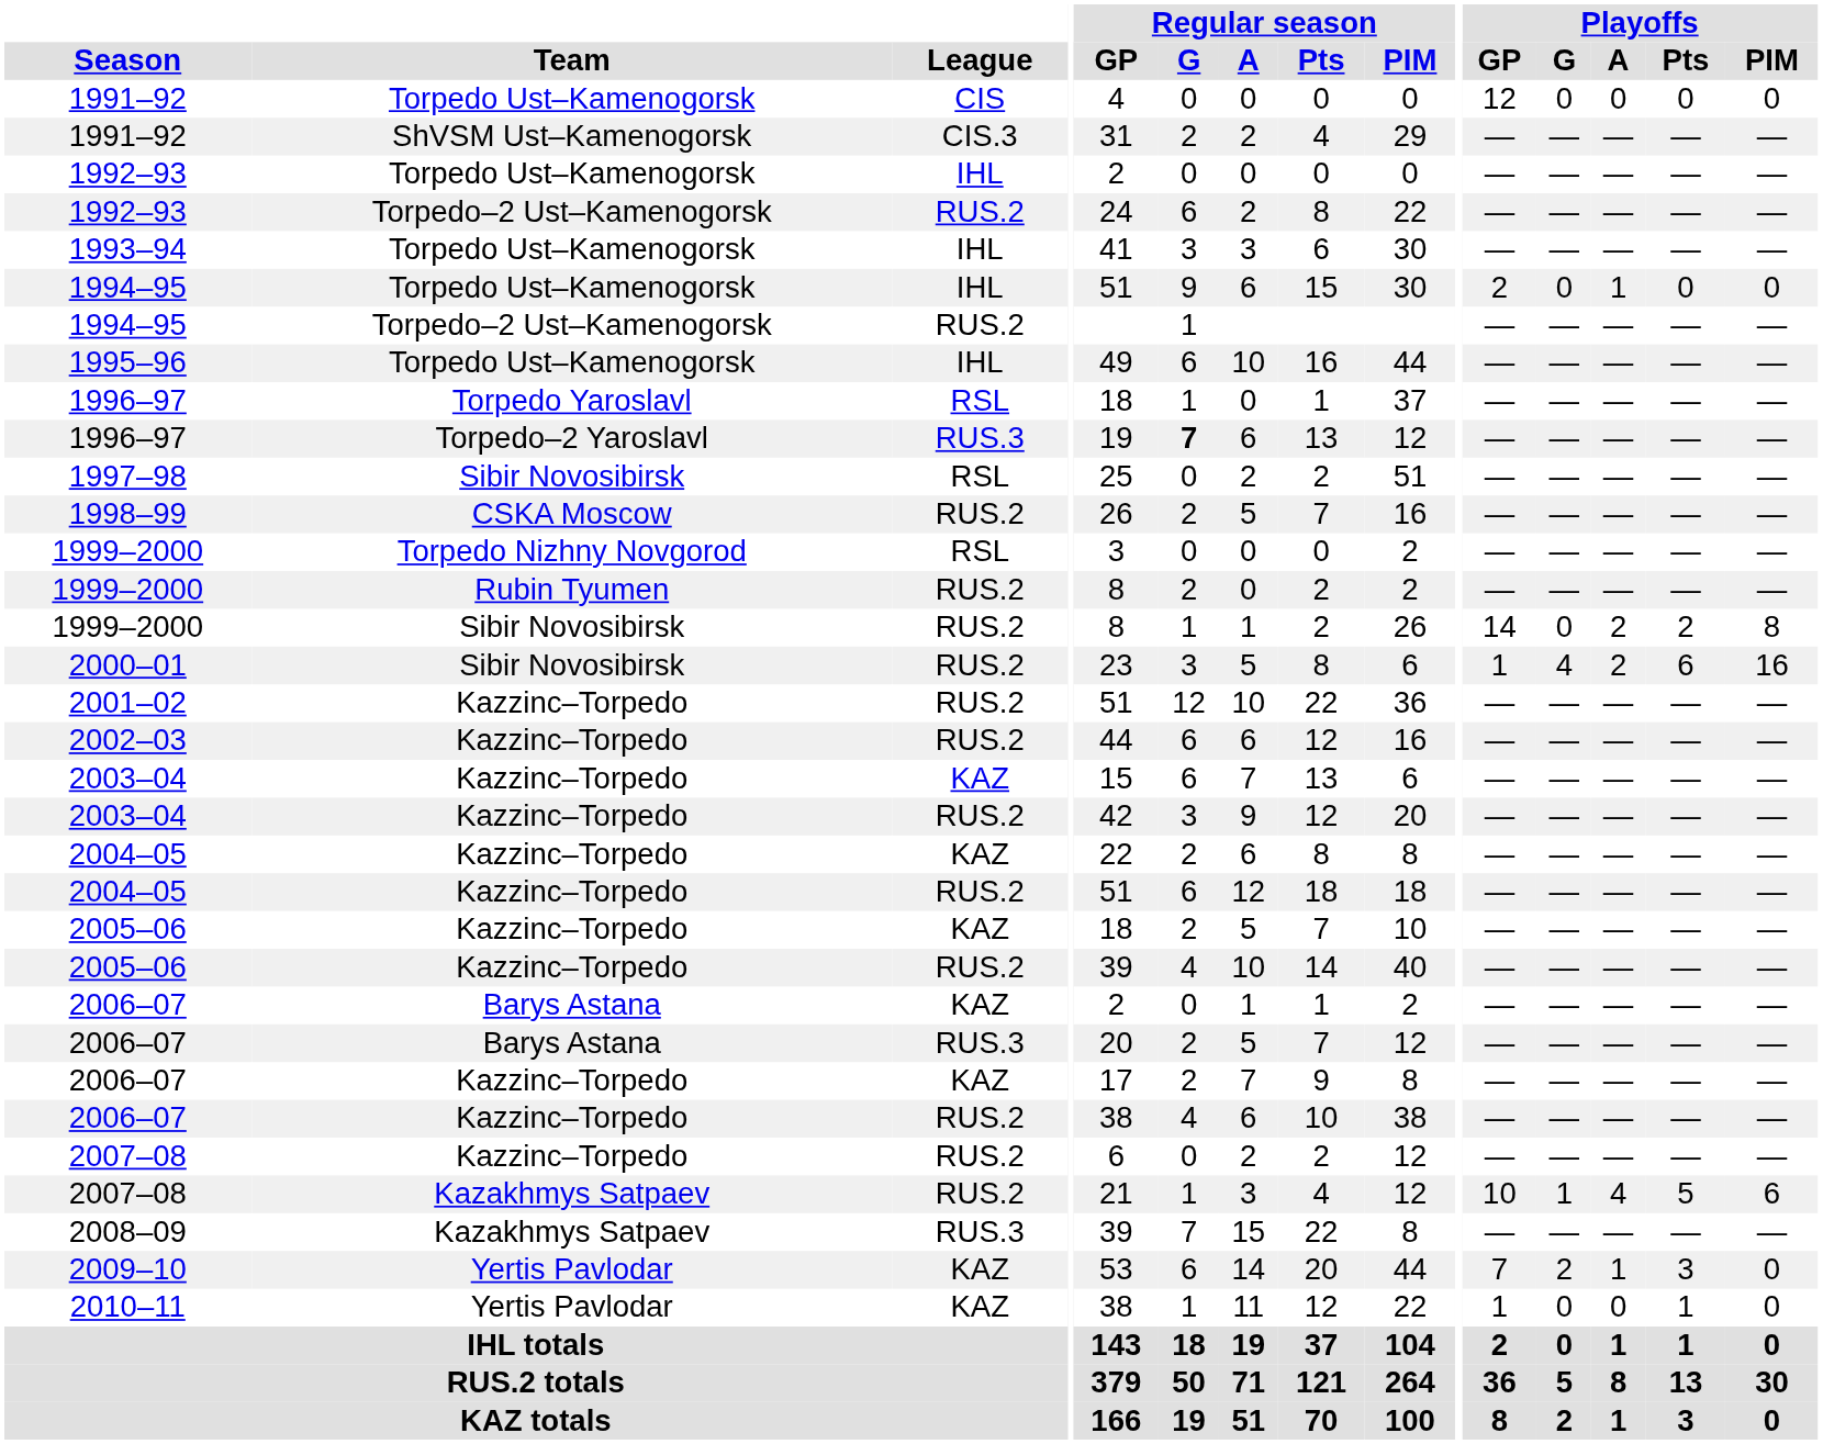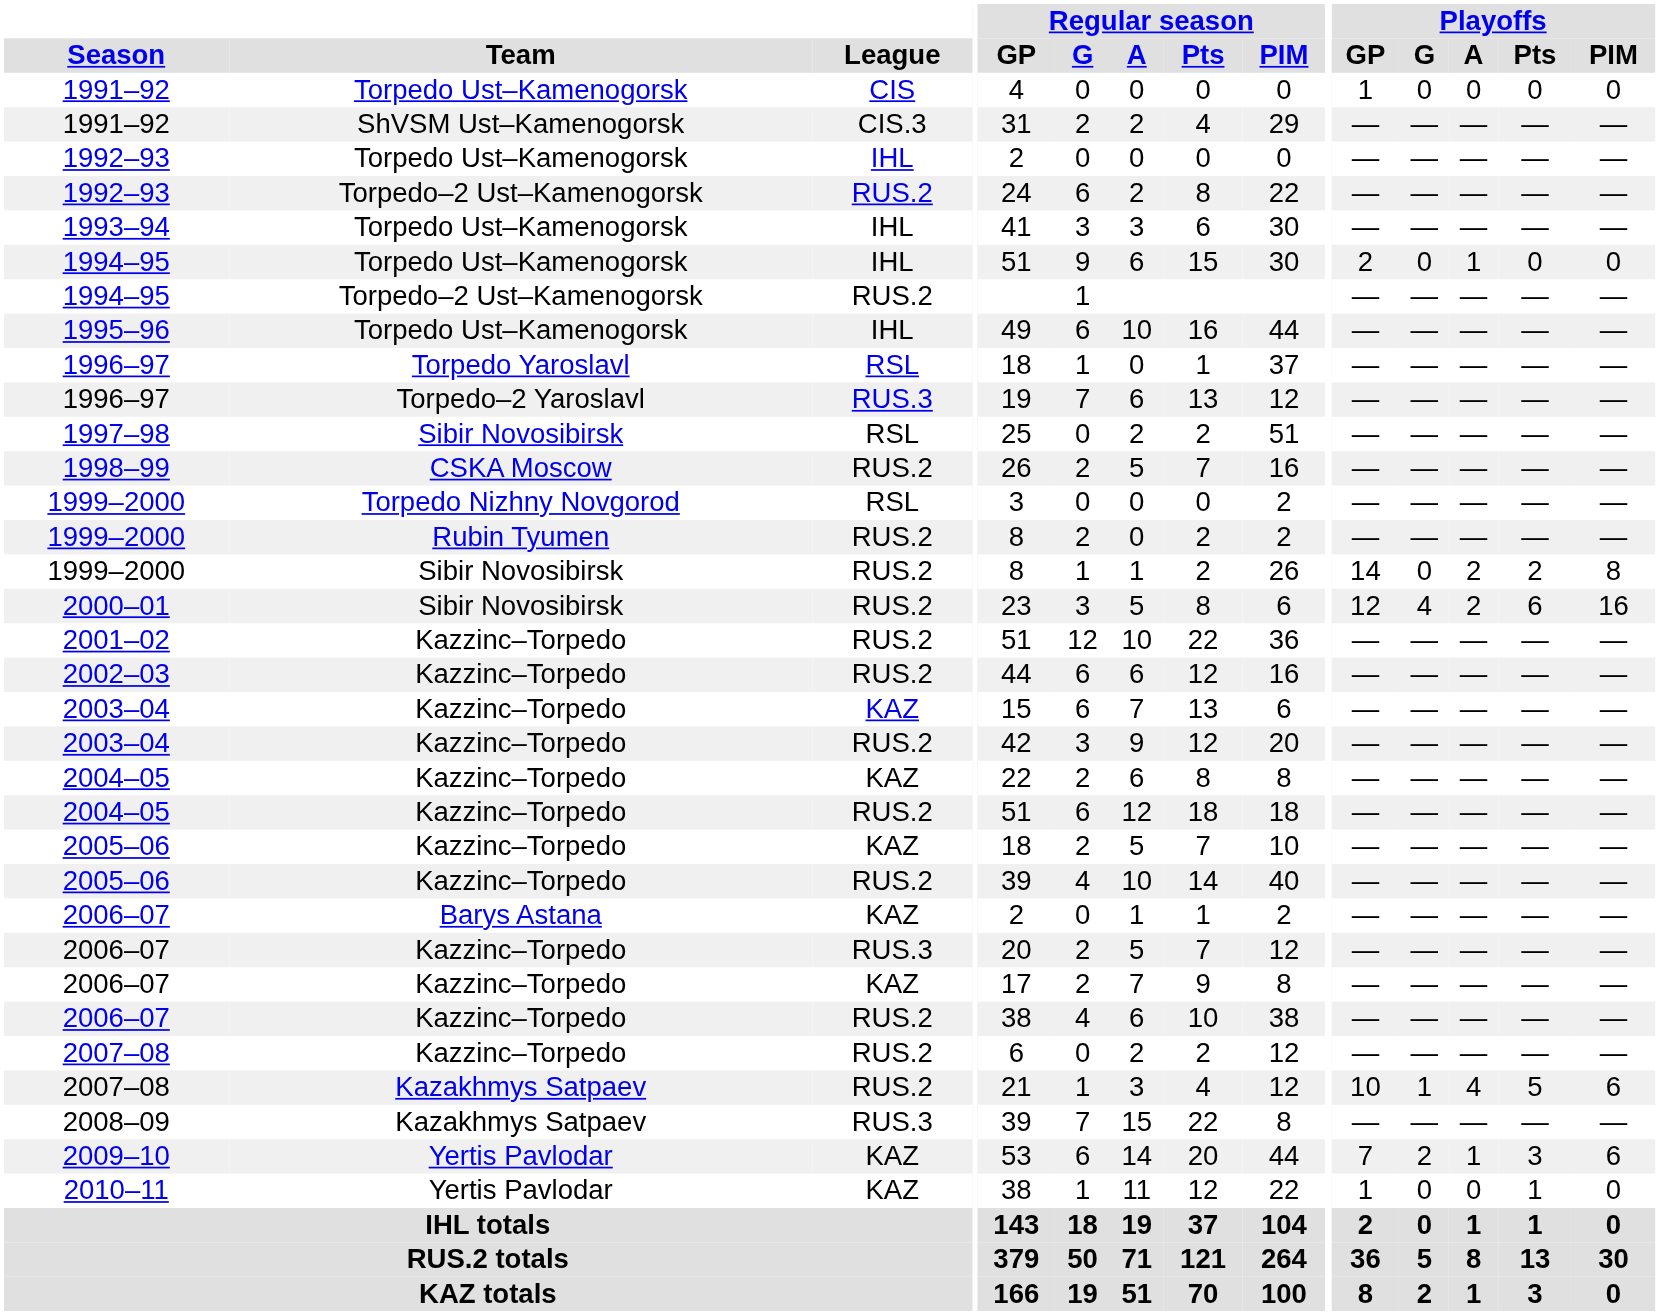 <table border="0" cellpadding="1" cellspacing="0" style="text-align:center; width:60em">
 <tr bgcolor="#e0e0e0">
 <th colspan="3" bgcolor="#ffffff"></th>
 <th rowspan="99" bgcolor="#ffffff"></th>
 <th colspan="5"><a href='#'>Regular season</a></th>
 <th rowspan="99" bgcolor="#ffffff"></th>
 <th colspan="5"><a href='#'>Playoffs</a></th>
 </tr>
 <tr bgcolor="#e0e0e0">
 <th><a href='#'>Season</a></th>
 <th>Team</th>
 <th>League</th>
 <th>GP</th>
 <th><a href='#'>G</a></th>
 <th><a href='#'>A</a></th>
 <th><a href='#'>Pts</a></th>
 <th><a href='#'>PIM</a></th>
 <th>GP</th>
 <th>G</th>
 <th>A</th>
 <th>Pts</th>
 <th>PIM</th>
 </tr>
 <tr>
 <td><a href='#'>1991–92</a></td>
 <td><a href='#'>Torpedo Ust–Kamenogorsk</a></td>
 <td><a href='#'>CIS</a></td>
 <td>4</td>
 <td>0</td>
 <td>0</td>
 <td>0</td>
 <td>0</td>
-<td>12</td>
+<td>1</td>
 <td>0</td>
 <td>0</td>
 <td>0</td>
 <td>0</td>
 </tr>
 <tr bgcolor="#f0f0f0">
 <td>1991–92</td>
 <td>ShVSM Ust–Kamenogorsk</td>
 <td>CIS.3</td>
 <td>31</td>
 <td>2</td>
 <td>2</td>
 <td>4</td>
 <td>29</td>
 <td>—</td>
 <td>—</td>
 <td>—</td>
 <td>—</td>
 <td>—</td>
 </tr>
 <tr>
 <td><a href='#'>1992–93</a></td>
 <td>Torpedo Ust–Kamenogorsk</td>
 <td><a href='#'>IHL</a></td>
 <td>2</td>
 <td>0</td>
 <td>0</td>
 <td>0</td>
 <td>0</td>
 <td>—</td>
 <td>—</td>
 <td>—</td>
 <td>—</td>
 <td>—</td>
 </tr>
 <tr bgcolor="#f0f0f0">
 <td><a href='#'>1992–93</a></td>
 <td>Torpedo–2 Ust–Kamenogorsk</td>
 <td><a href='#'>RUS.2</a></td>
 <td>24</td>
 <td>6</td>
 <td>2</td>
 <td>8</td>
 <td>22</td>
 <td>—</td>
 <td>—</td>
 <td>—</td>
 <td>—</td>
 <td>—</td>
 </tr>
 <tr>
 <td><a href='#'>1993–94</a></td>
 <td>Torpedo Ust–Kamenogorsk</td>
 <td>IHL</td>
 <td>41</td>
 <td>3</td>
 <td>3</td>
 <td>6</td>
 <td>30</td>
 <td>—</td>
 <td>—</td>
 <td>—</td>
 <td>—</td>
 <td>—</td>
 </tr>
 <tr bgcolor="#f0f0f0">
 <td><a href='#'>1994–95</a></td>
 <td>Torpedo Ust–Kamenogorsk</td>
 <td>IHL</td>
 <td>51</td>
 <td>9</td>
 <td>6</td>
 <td>15</td>
 <td>30</td>
 <td>2</td>
 <td>0</td>
 <td>1</td>
 <td>0</td>
 <td>0</td>
 </tr>
 <tr>
 <td><a href='#'>1994–95</a></td>
 <td>Torpedo–2 Ust–Kamenogorsk</td>
 <td>RUS.2</td>
 <td></td>
 <td>1</td>
 <td></td>
 <td></td>
 <td></td>
 <td>—</td>
 <td>—</td>
 <td>—</td>
 <td>—</td>
 <td>—</td>
 </tr>
 <tr bgcolor="#f0f0f0">
 <td><a href='#'>1995–96</a></td>
 <td>Torpedo Ust–Kamenogorsk</td>
 <td>IHL</td>
 <td>49</td>
 <td>6</td>
 <td>10</td>
 <td>16</td>
 <td>44</td>
 <td>—</td>
 <td>—</td>
 <td>—</td>
 <td>—</td>
 <td>—</td>
 </tr>
 <tr>
 <td><a href='#'>1996–97</a></td>
 <td><a href='#'>Torpedo Yaroslavl</a></td>
 <td><a href='#'>RSL</a></td>
 <td>18</td>
 <td>1</td>
 <td>0</td>
 <td>1</td>
 <td>37</td>
 <td>—</td>
 <td>—</td>
 <td>—</td>
 <td>—</td>
 <td>—</td>
 </tr>
 <tr bgcolor="#f0f0f0">
 <td>1996–97</td>
 <td>Torpedo–2 Yaroslavl</td>
 <td><a href='#'>RUS.3</a></td>
 <td>19</td>
-<td><strong>7</strong></td>
+<td>7</td>
 <td>6</td>
 <td>13</td>
 <td>12</td>
 <td>—</td>
 <td>—</td>
 <td>—</td>
 <td>—</td>
 <td>—</td>
 </tr>
 <tr>
 <td><a href='#'>1997–98</a></td>
 <td><a href='#'>Sibir Novosibirsk</a></td>
 <td>RSL</td>
 <td>25</td>
 <td>0</td>
 <td>2</td>
 <td>2</td>
 <td>51</td>
 <td>—</td>
 <td>—</td>
 <td>—</td>
 <td>—</td>
 <td>—</td>
 </tr>
 <tr bgcolor="#f0f0f0">
 <td><a href='#'>1998–99</a></td>
 <td><a href='#'>CSKA Moscow</a></td>
 <td>RUS.2</td>
 <td>26</td>
 <td>2</td>
 <td>5</td>
 <td>7</td>
 <td>16</td>
 <td>—</td>
 <td>—</td>
 <td>—</td>
 <td>—</td>
 <td>—</td>
 </tr>
 <tr>
 <td><a href='#'>1999–2000</a></td>
 <td><a href='#'>Torpedo Nizhny Novgorod</a></td>
 <td>RSL</td>
 <td>3</td>
 <td>0</td>
 <td>0</td>
 <td>0</td>
 <td>2</td>
 <td>—</td>
 <td>—</td>
 <td>—</td>
 <td>—</td>
 <td>—</td>
 </tr>
 <tr bgcolor="#f0f0f0">
 <td><a href='#'>1999–2000</a></td>
 <td><a href='#'>Rubin Tyumen</a></td>
 <td>RUS.2</td>
 <td>8</td>
 <td>2</td>
 <td>0</td>
 <td>2</td>
 <td>2</td>
 <td>—</td>
 <td>—</td>
 <td>—</td>
 <td>—</td>
 <td>—</td>
 </tr>
 <tr>
 <td>1999–2000</td>
 <td>Sibir Novosibirsk</td>
 <td>RUS.2</td>
 <td>8</td>
 <td>1</td>
 <td>1</td>
 <td>2</td>
 <td>26</td>
 <td>14</td>
 <td>0</td>
 <td>2</td>
 <td>2</td>
 <td>8</td>
 </tr>
 <tr bgcolor="#f0f0f0">
 <td><a href='#'>2000–01</a></td>
 <td>Sibir Novosibirsk</td>
 <td>RUS.2</td>
 <td>23</td>
 <td>3</td>
 <td>5</td>
 <td>8</td>
 <td>6</td>
-<td>1</td>
+<td>12</td>
 <td>4</td>
 <td>2</td>
 <td>6</td>
 <td>16</td>
 </tr>
 <tr>
 <td><a href='#'>2001–02</a></td>
 <td>Kazzinc–Torpedo</td>
 <td>RUS.2</td>
 <td>51</td>
 <td>12</td>
 <td>10</td>
 <td>22</td>
 <td>36</td>
 <td>—</td>
 <td>—</td>
 <td>—</td>
 <td>—</td>
 <td>—</td>
 </tr>
 <tr bgcolor="#f0f0f0">
 <td><a href='#'>2002–03</a></td>
 <td>Kazzinc–Torpedo</td>
 <td>RUS.2</td>
 <td>44</td>
 <td>6</td>
 <td>6</td>
 <td>12</td>
 <td>16</td>
 <td>—</td>
 <td>—</td>
 <td>—</td>
 <td>—</td>
 <td>—</td>
 </tr>
 <tr>
 <td><a href='#'>2003–04</a></td>
 <td>Kazzinc–Torpedo</td>
 <td><a href='#'>KAZ</a></td>
 <td>15</td>
 <td>6</td>
 <td>7</td>
 <td>13</td>
 <td>6</td>
 <td>—</td>
 <td>—</td>
 <td>—</td>
 <td>—</td>
 <td>—</td>
 </tr>
 <tr bgcolor="#f0f0f0">
 <td><a href='#'>2003–04</a></td>
 <td>Kazzinc–Torpedo</td>
 <td>RUS.2</td>
 <td>42</td>
 <td>3</td>
 <td>9</td>
 <td>12</td>
 <td>20</td>
 <td>—</td>
 <td>—</td>
 <td>—</td>
 <td>—</td>
 <td>—</td>
 </tr>
 <tr>
 <td><a href='#'>2004–05</a></td>
 <td>Kazzinc–Torpedo</td>
 <td>KAZ</td>
 <td>22</td>
 <td>2</td>
 <td>6</td>
 <td>8</td>
 <td>8</td>
 <td>—</td>
 <td>—</td>
 <td>—</td>
 <td>—</td>
 <td>—</td>
 </tr>
 <tr bgcolor="#f0f0f0">
 <td><a href='#'>2004–05</a></td>
 <td>Kazzinc–Torpedo</td>
 <td>RUS.2</td>
 <td>51</td>
 <td>6</td>
 <td>12</td>
 <td>18</td>
 <td>18</td>
 <td>—</td>
 <td>—</td>
 <td>—</td>
 <td>—</td>
 <td>—</td>
 </tr>
 <tr>
 <td><a href='#'>2005–06</a></td>
 <td>Kazzinc–Torpedo</td>
 <td>KAZ</td>
 <td>18</td>
 <td>2</td>
 <td>5</td>
 <td>7</td>
 <td>10</td>
 <td>—</td>
 <td>—</td>
 <td>—</td>
 <td>—</td>
 <td>—</td>
 </tr>
 <tr bgcolor="#f0f0f0">
 <td><a href='#'>2005–06</a></td>
 <td>Kazzinc–Torpedo</td>
 <td>RUS.2</td>
 <td>39</td>
 <td>4</td>
 <td>10</td>
 <td>14</td>
 <td>40</td>
 <td>—</td>
 <td>—</td>
 <td>—</td>
 <td>—</td>
 <td>—</td>
 </tr>
 <tr>
 <td><a href='#'>2006–07</a></td>
 <td><a href='#'>Barys Astana</a></td>
 <td>KAZ</td>
 <td>2</td>
 <td>0</td>
 <td>1</td>
 <td>1</td>
 <td>2</td>
 <td>—</td>
 <td>—</td>
 <td>—</td>
 <td>—</td>
 <td>—</td>
 </tr>
 <tr bgcolor="#f0f0f0">
 <td>2006–07</td>
-<td>Barys Astana</td>
+<td>Kazzinc–Torpedo</td>
 <td>RUS.3</td>
 <td>20</td>
 <td>2</td>
 <td>5</td>
 <td>7</td>
 <td>12</td>
 <td>—</td>
 <td>—</td>
 <td>—</td>
 <td>—</td>
 <td>—</td>
 </tr>
 <tr>
 <td>2006–07</td>
 <td>Kazzinc–Torpedo</td>
 <td>KAZ</td>
 <td>17</td>
 <td>2</td>
 <td>7</td>
 <td>9</td>
 <td>8</td>
 <td>—</td>
 <td>—</td>
 <td>—</td>
 <td>—</td>
 <td>—</td>
 </tr>
 <tr bgcolor="#f0f0f0">
 <td><a href='#'>2006–07</a></td>
 <td>Kazzinc–Torpedo</td>
 <td>RUS.2</td>
 <td>38</td>
 <td>4</td>
 <td>6</td>
 <td>10</td>
 <td>38</td>
 <td>—</td>
 <td>—</td>
 <td>—</td>
 <td>—</td>
 <td>—</td>
 </tr>
 <tr>
 <td><a href='#'>2007–08</a></td>
 <td>Kazzinc–Torpedo</td>
 <td>RUS.2</td>
 <td>6</td>
 <td>0</td>
 <td>2</td>
 <td>2</td>
 <td>12</td>
 <td>—</td>
 <td>—</td>
 <td>—</td>
 <td>—</td>
 <td>—</td>
 </tr>
 <tr bgcolor="#f0f0f0">
 <td>2007–08</td>
 <td><a href='#'>Kazakhmys Satpaev</a></td>
 <td>RUS.2</td>
 <td>21</td>
 <td>1</td>
 <td>3</td>
 <td>4</td>
 <td>12</td>
 <td>10</td>
 <td>1</td>
 <td>4</td>
 <td>5</td>
 <td>6</td>
 </tr>
 <tr>
 <td>2008–09</td>
 <td>Kazakhmys Satpaev</td>
 <td>RUS.3</td>
 <td>39</td>
 <td>7</td>
 <td>15</td>
 <td>22</td>
 <td>8</td>
 <td>—</td>
 <td>—</td>
 <td>—</td>
 <td>—</td>
 <td>—</td>
 </tr>
 <tr bgcolor="#f0f0f0">
 <td><a href='#'>2009–10</a></td>
 <td><a href='#'>Yertis Pavlodar</a></td>
 <td>KAZ</td>
 <td>53</td>
 <td>6</td>
 <td>14</td>
 <td>20</td>
 <td>44</td>
 <td>7</td>
 <td>2</td>
 <td>1</td>
 <td>3</td>
-<td>0</td>
+<td>6</td>
 </tr>
 <tr>
 <td><a href='#'>2010–11</a></td>
 <td>Yertis Pavlodar</td>
 <td>KAZ</td>
 <td>38</td>
 <td>1</td>
 <td>11</td>
 <td>12</td>
 <td>22</td>
 <td>1</td>
 <td>0</td>
 <td>0</td>
 <td>1</td>
 <td>0</td>
 </tr>
 <tr bgcolor="#e0e0e0">
 <th colspan="3">IHL totals</th>
 <th>143</th>
 <th>18</th>
 <th>19</th>
 <th>37</th>
 <th>104</th>
 <th>2</th>
 <th>0</th>
 <th>1</th>
 <th>1</th>
 <th>0</th>
 </tr>
 <tr bgcolor="#e0e0e0">
 <th colspan="3">RUS.2 totals</th>
 <th>379</th>
 <th>50</th>
 <th>71</th>
 <th>121</th>
 <th>264</th>
 <th>36</th>
 <th>5</th>
 <th>8</th>
 <th>13</th>
 <th>30</th>
 </tr>
 <tr bgcolor="#e0e0e0">
 <th colspan="3">KAZ totals</th>
 <th>166</th>
 <th>19</th>
 <th>51</th>
 <th>70</th>
 <th>100</th>
 <th>8</th>
 <th>2</th>
 <th>1</th>
 <th>3</th>
 <th>0</th>
 </tr>
 </table>
